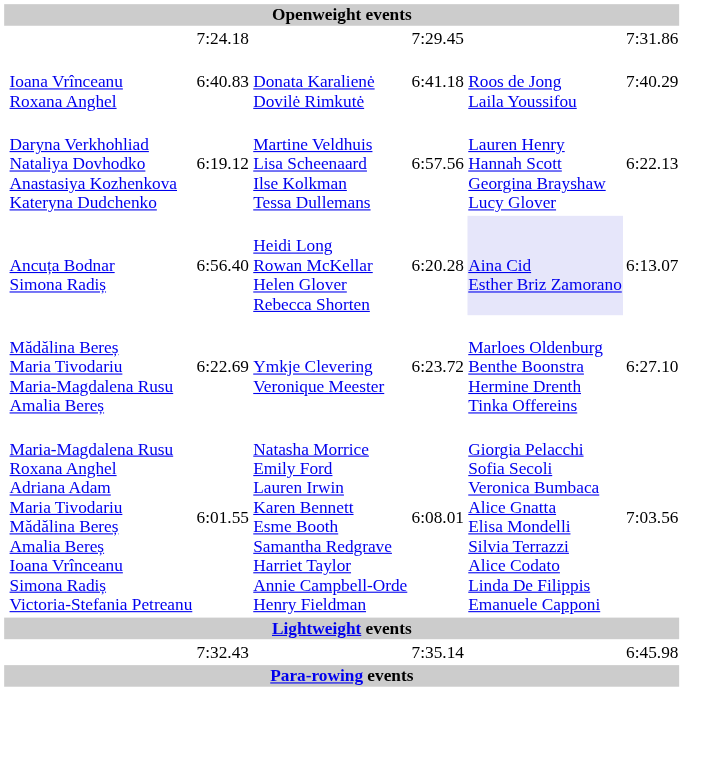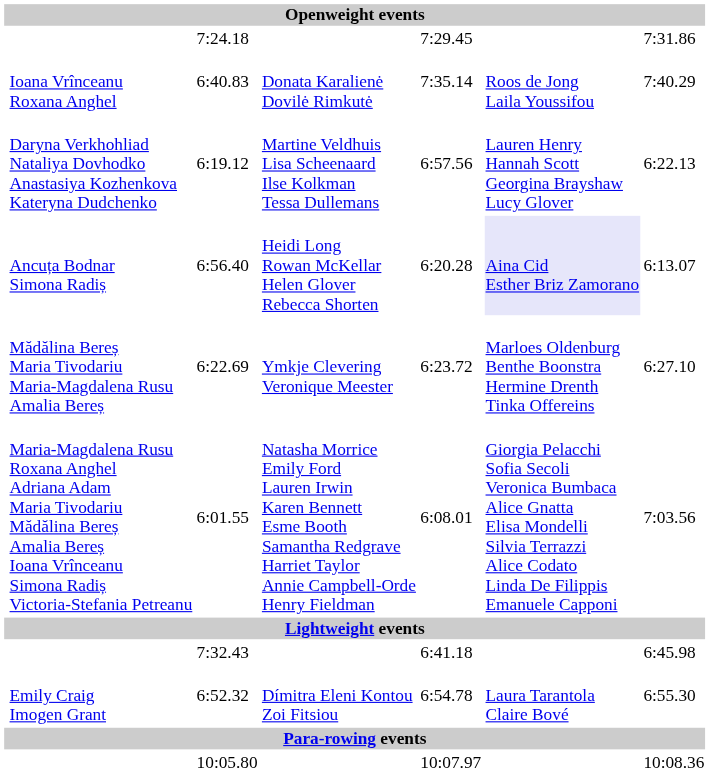 <table>
 <tr>
 <th colspan="7" style="background-color:#CCC;">Openweight events</th>
 </tr>
 <tr>
 <th></th>
 <td></td>
 <td>7:24.18</td>
 <td></td>
 <td>7:29.45</td>
 <td></td>
 <td>7:31.86</td>
 </tr>
 <tr>
 <th></th>
 <td><br><a href='#'>Ioana Vrînceanu</a><br><a href='#'>Roxana Anghel</a></td>
 <td>6:40.83</td>
 <td><br><a href='#'>Donata Karalienė</a><br><a href='#'>Dovilė Rimkutė</a></td>
-<td>6:41.18</td>
+<td>7:35.14</td>
 <td><br><a href='#'>Roos de Jong</a><br><a href='#'>Laila Youssifou</a></td>
 <td>7:40.29</td>
 </tr>
 <tr>
 <th></th>
 <td><br><a href='#'>Daryna Verkhohliad</a><br><a href='#'>Nataliya Dovhodko</a><br><a href='#'>Anastasiya Kozhenkova</a><br><a href='#'>Kateryna Dudchenko</a></td>
 <td>6:19.12</td>
 <td><br><a href='#'>Martine Veldhuis</a><br><a href='#'>Lisa Scheenaard</a><br><a href='#'>Ilse Kolkman</a><br><a href='#'>Tessa Dullemans</a></td>
 <td>6:57.56</td>
 <td><br><a href='#'>Lauren Henry</a><br><a href='#'>Hannah Scott</a><br><a href='#'>Georgina Brayshaw</a><br><a href='#'>Lucy Glover</a></td>
 <td>6:22.13</td>
 </tr>
 <tr>
 <th></th>
 <td><br><a href='#'>Ancuța Bodnar</a><br><a href='#'>Simona Radiș</a></td>
 <td>6:56.40</td>
 <td><br><a href='#'>Heidi Long</a><br><a href='#'>Rowan McKellar</a><br><a href='#'>Helen Glover</a><br><a href='#'>Rebecca Shorten</a></td>
 <td>6:20.28</td>
 <td style="background: lavender;"><br><a href='#'>Aina Cid</a><br><a href='#'>Esther Briz Zamorano</a></td>
 <td>6:13.07</td>
 </tr>
 <tr>
 <th></th>
 <td><br><a href='#'>Mădălina Bereș</a><br><a href='#'>Maria Tivodariu</a><br><a href='#'>Maria-Magdalena Rusu</a><br><a href='#'>Amalia Bereș</a></td>
 <td>6:22.69</td>
 <td><br><a href='#'>Ymkje Clevering</a><br><a href='#'>Veronique Meester</a></td>
 <td>6:23.72</td>
 <td><br><a href='#'>Marloes Oldenburg</a><br><a href='#'>Benthe Boonstra</a><br><a href='#'>Hermine Drenth</a><br><a href='#'>Tinka Offereins</a></td>
 <td>6:27.10</td>
 </tr>
 <tr>
 <th></th>
 <td><br><a href='#'>Maria-Magdalena Rusu</a><br><a href='#'>Roxana Anghel</a><br><a href='#'>Adriana Adam</a><br><a href='#'>Maria Tivodariu</a><br><a href='#'>Mădălina Bereș</a><br><a href='#'>Amalia Bereș</a><br><a href='#'>Ioana Vrînceanu</a><br><a href='#'>Simona Radiș</a><br><a href='#'>Victoria-Stefania Petreanu</a></td>
 <td>6:01.55</td>
 <td><br><a href='#'>Natasha Morrice</a><br><a href='#'>Emily Ford</a><br><a href='#'>Lauren Irwin</a><br><a href='#'>Karen Bennett</a><br><a href='#'>Esme Booth</a><br><a href='#'>Samantha Redgrave</a><br><a href='#'>Harriet Taylor</a><br><a href='#'>Annie Campbell-Orde</a><br><a href='#'>Henry Fieldman</a></td>
 <td>6:08.01</td>
 <td><br><a href='#'>Giorgia Pelacchi</a><br><a href='#'>Sofia Secoli</a><br><a href='#'>Veronica Bumbaca</a><br><a href='#'>Alice Gnatta</a><br><a href='#'>Elisa Mondelli</a><br><a href='#'>Silvia Terrazzi</a><br><a href='#'>Alice Codato</a><br><a href='#'>Linda De Filippis</a><br><a href='#'>Emanuele Capponi</a></td>
 <td>7:03.56</td>
 </tr>
 <tr>
 <th colspan="7" style="background-color:#CCC;"><a href='#'>Lightweight</a> events</th>
 </tr>
 <tr>
 <th></th>
 <td></td>
 <td>7:32.43</td>
 <td></td>
-<td>7:35.14</td>
+<td>6:41.18</td>
 <td></td>
 <td>6:45.98</td>
 </tr>
 <tr>
+<th></th>
+<td><br><a href='#'>Emily Craig</a><br><a href='#'>Imogen Grant</a></td>
+<td>6:52.32</td>
+<td><br><a href='#'>Dímitra Eleni Kontou</a><br><a href='#'>Zoi Fitsiou</a></td>
+<td>6:54.78</td>
+<td><br><a href='#'>Laura Tarantola</a><br><a href='#'>Claire Bové</a></td>
+<td>6:55.30</td>
+</tr>
+<tr>
 <th colspan="7" style="background-color:#CCC;"><a href='#'>Para-rowing</a> events</th>
 </tr>
+<tr>
+<th></th>
+<td></td>
+<td>10:05.80</td>
+<td></td>
+<td>10:07.97</td>
+<td></td>
+<td>10:08.36</td>
+</tr>
 </table>
